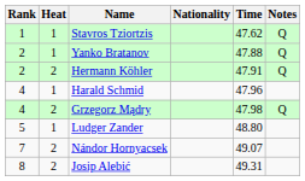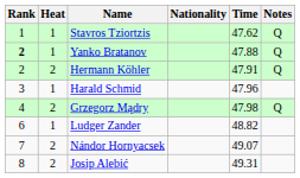 <table class="wikitable sortable" style="text-align:center">
 <tr>
 <th>Rank</th>
 <th>Heat</th>
 <th>Name</th>
 <th>Nationality</th>
 <th>Time</th>
 <th>Notes</th>
 </tr>
 <tr bgcolor=ccffcc>
 <td>1</td>
 <td>1</td>
 <td align="left"><a href='#'>Stavros Tziortzis</a></td>
 <td align=left></td>
 <td>47.62</td>
 <td>Q</td>
 </tr>
 <tr bgcolor=ccffcc>
-<td>2</td>
+<td><strong>2</strong></td>
 <td>1</td>
 <td align="left"><a href='#'>Yanko Bratanov</a></td>
 <td align=left></td>
 <td>47.88</td>
 <td>Q</td>
 </tr>
 <tr bgcolor=ccffcc>
 <td>2</td>
 <td>2</td>
 <td align="left"><a href='#'>Hermann Köhler</a></td>
 <td align=left></td>
 <td>47.91</td>
 <td>Q</td>
 </tr>
 <tr>
-<td>4</td>
+<td>3</td>
 <td>1</td>
 <td align="left"><a href='#'>Harald Schmid</a></td>
 <td align=left></td>
 <td>47.96</td>
 <td></td>
 </tr>
 <tr bgcolor=ccffcc>
 <td>4</td>
 <td>2</td>
 <td align="left"><a href='#'>Grzegorz Mądry</a></td>
 <td align=left></td>
 <td>47.98</td>
 <td>Q</td>
 </tr>
 <tr>
-<td>5</td>
+<td>6</td>
 <td>1</td>
 <td align="left"><a href='#'>Ludger Zander</a></td>
 <td align=left></td>
-<td>48.80</td>
+<td>48.82</td>
 <td></td>
 </tr>
 <tr>
 <td>7</td>
 <td>2</td>
 <td align="left"><a href='#'>Nándor Hornyacsek</a></td>
 <td align=left></td>
 <td>49.07</td>
 <td></td>
 </tr>
 <tr>
 <td>8</td>
 <td>2</td>
 <td align="left"><a href='#'>Josip Alebić</a></td>
 <td align=left></td>
 <td>49.31</td>
 <td></td>
 </tr>
 </table>
